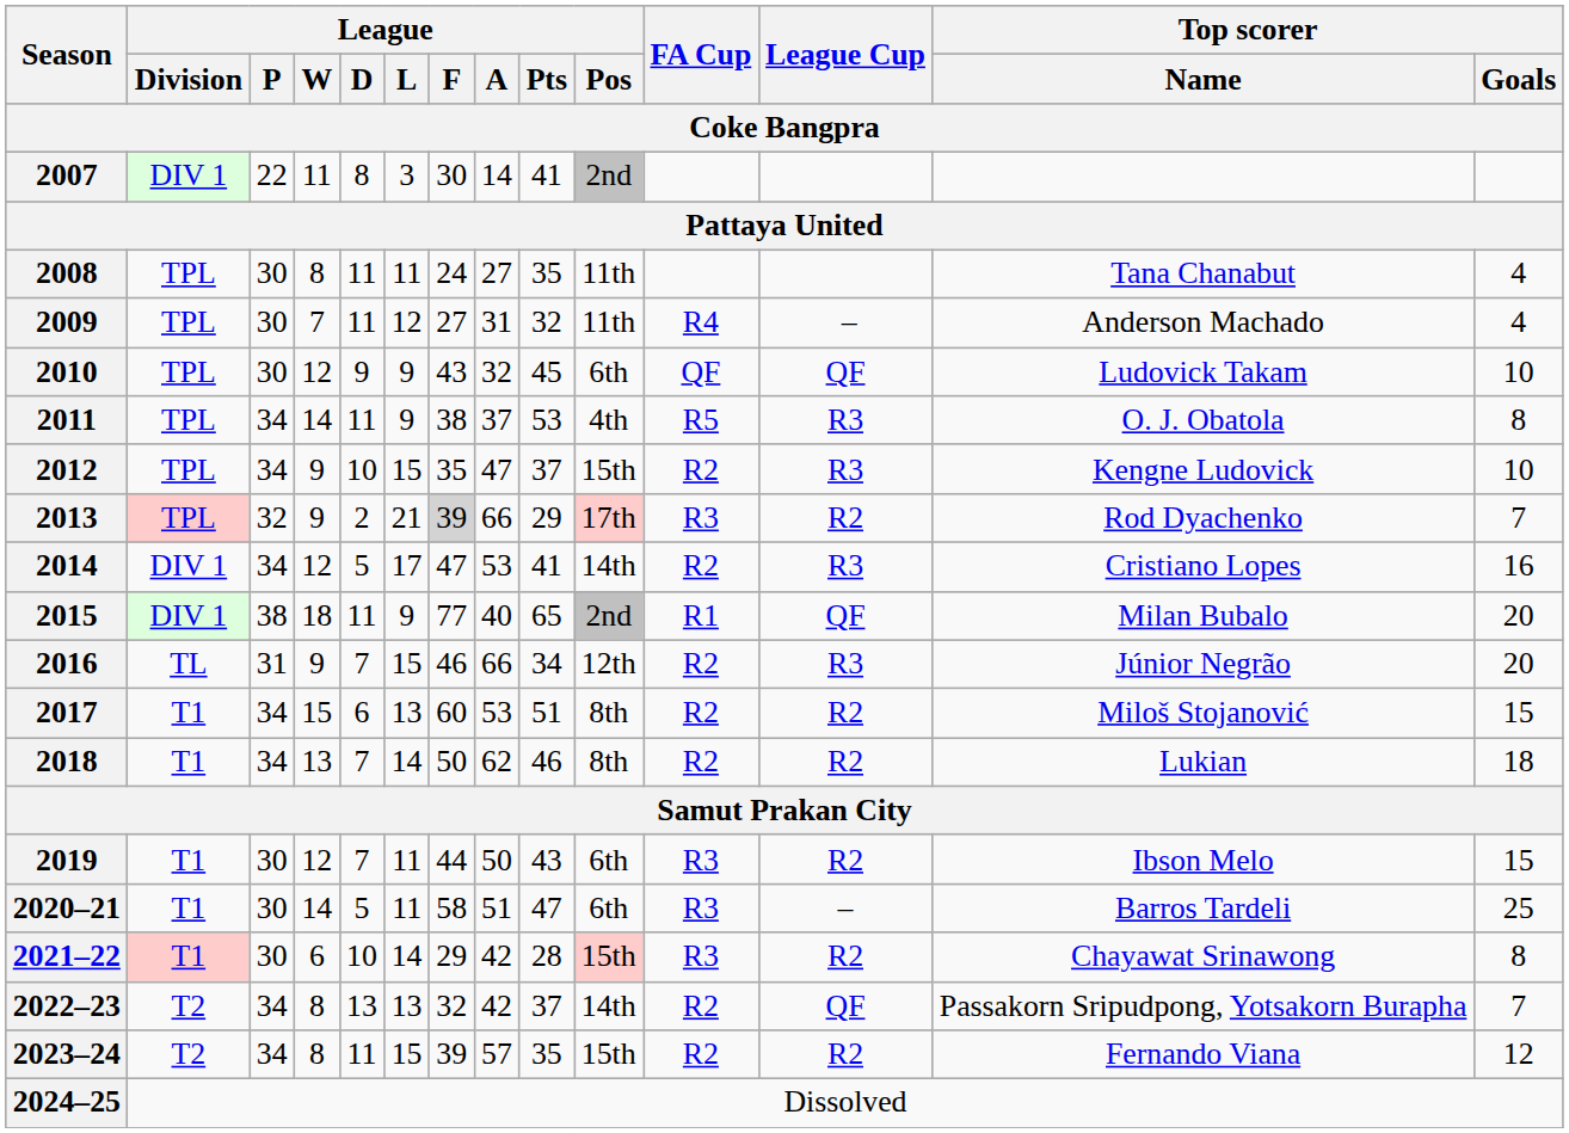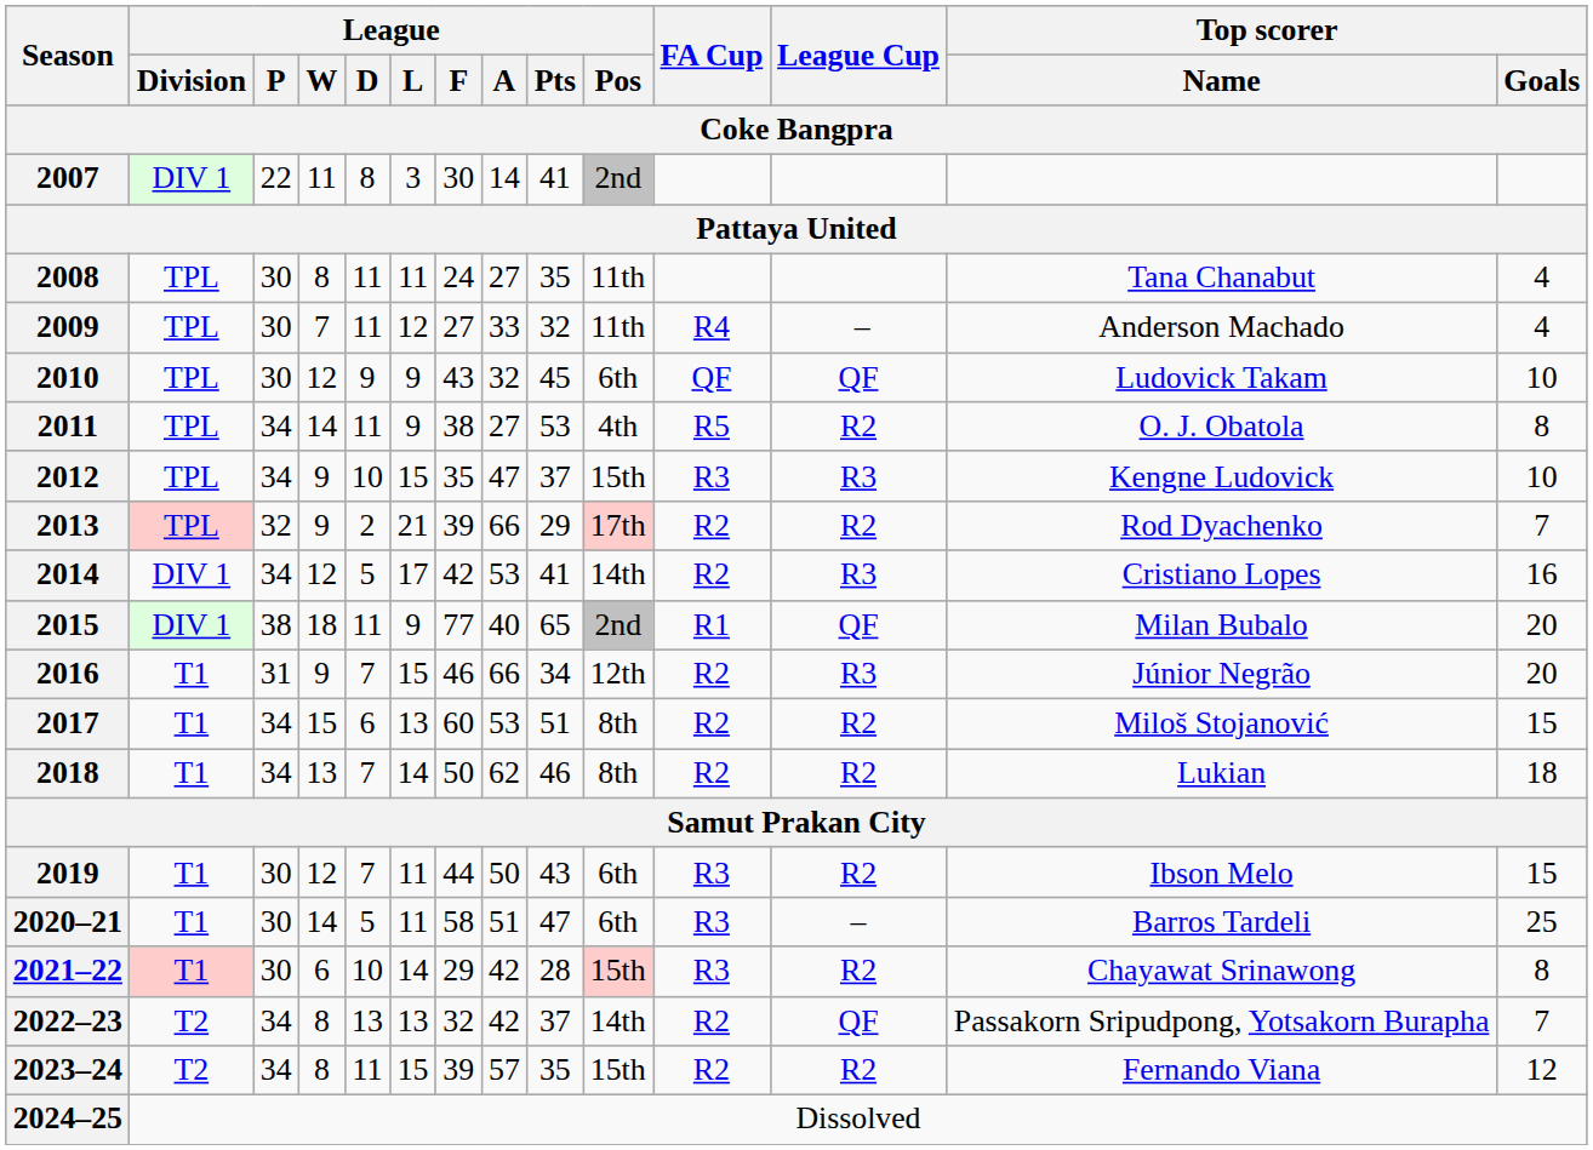 <table class="wikitable" style="text-align: center">
 <tr>
 <th rowspan=2>Season</th>
 <th colspan=9>League</th>
 <th rowspan=2><a href='#'>FA Cup</a></th>
 <th rowspan=2><a href='#'>League Cup</a></th>
 <th colspan=2>Top scorer</th>
 </tr>
 <tr>
 <th>Division</th>
 <th>P</th>
 <th>W</th>
 <th>D</th>
 <th>L</th>
 <th>F</th>
 <th>A</th>
 <th>Pts</th>
 <th>Pos</th>
 <th>Name</th>
 <th>Goals</th>
 </tr>
 <tr>
 <th colspan="17">Coke Bangpra</th>
 </tr>
 <tr>
 <th>2007</th>
 <td bgcolor="#DDFFDD"><a href='#'>DIV 1</a></td>
 <td>22</td>
 <td>11</td>
 <td>8</td>
 <td>3</td>
 <td>30</td>
 <td>14</td>
 <td>41</td>
 <td bgcolor=silver>2nd</td>
 <td></td>
 <td></td>
 <td></td>
 <td></td>
 </tr>
 <tr>
 <th colspan="17">Pattaya United</th>
 </tr>
 <tr>
 <th>2008</th>
 <td><a href='#'>TPL</a></td>
 <td>30</td>
 <td>8</td>
 <td>11</td>
 <td>11</td>
 <td>24</td>
 <td>27</td>
 <td>35</td>
 <td>11th</td>
 <td></td>
 <td></td>
 <td><a href='#'>Tana Chanabut</a></td>
 <td>4</td>
 </tr>
 <tr>
 <th>2009</th>
 <td><a href='#'>TPL</a></td>
 <td>30</td>
 <td>7</td>
 <td>11</td>
 <td>12</td>
 <td>27</td>
-<td>31</td>
+<td>33</td>
 <td>32</td>
 <td>11th</td>
 <td><a href='#'>R4</a></td>
 <td> –</td>
 <td>Anderson Machado</td>
 <td>4</td>
 </tr>
 <tr>
 <th>2010</th>
 <td><a href='#'>TPL</a></td>
 <td>30</td>
 <td>12</td>
 <td>9</td>
 <td>9</td>
 <td>43</td>
 <td>32</td>
 <td>45</td>
 <td>6th</td>
 <td><a href='#'>QF</a></td>
 <td><a href='#'>QF</a></td>
 <td><a href='#'>Ludovick Takam</a></td>
 <td>10</td>
 </tr>
 <tr>
 <th>2011</th>
 <td><a href='#'>TPL</a></td>
 <td>34</td>
 <td>14</td>
 <td>11</td>
 <td>9</td>
 <td>38</td>
-<td>37</td>
+<td>27</td>
 <td>53</td>
 <td>4th</td>
 <td><a href='#'>R5</a></td>
-<td><a href='#'>R3</a></td>
+<td><a href='#'>R2</a></td>
 <td><a href='#'>O. J. Obatola</a></td>
 <td>8</td>
 </tr>
 <tr>
 <th>2012</th>
 <td><a href='#'>TPL</a></td>
 <td>34</td>
 <td>9</td>
 <td>10</td>
 <td>15</td>
 <td>35</td>
 <td>47</td>
 <td>37</td>
 <td>15th</td>
-<td><a href='#'>R2</a></td>
+<td><a href='#'>R3</a></td>
 <td><a href='#'>R3</a></td>
 <td><a href='#'>Kengne Ludovick</a></td>
 <td>10</td>
 </tr>
 <tr>
 <th>2013</th>
 <td bgcolor="#FFCCCC"><a href='#'>TPL</a></td>
 <td>32</td>
 <td>9</td>
 <td>2</td>
 <td>21</td>
-<td style="background: lightgrey;">39</td>
+<td>39</td>
 <td>66</td>
 <td>29</td>
 <td bgcolor="#FFCCCC">17th</td>
-<td><a href='#'>R3</a></td>
+<td><a href='#'>R2</a></td>
 <td><a href='#'>R2</a></td>
 <td><a href='#'>Rod Dyachenko</a></td>
 <td>7</td>
 </tr>
 <tr>
 <th>2014</th>
 <td><a href='#'>DIV 1</a></td>
 <td>34</td>
 <td>12</td>
 <td>5</td>
 <td>17</td>
-<td>47</td>
+<td>42</td>
 <td>53</td>
 <td>41</td>
 <td>14th</td>
 <td><a href='#'>R2</a></td>
 <td><a href='#'>R3</a></td>
 <td><a href='#'>Cristiano Lopes</a></td>
 <td>16</td>
 </tr>
 <tr>
 <th>2015</th>
 <td bgcolor="#DDFFDD"><a href='#'>DIV 1</a></td>
 <td>38</td>
 <td>18</td>
 <td>11</td>
 <td>9</td>
 <td>77</td>
 <td>40</td>
 <td>65</td>
 <td bgcolor=silver>2nd</td>
 <td><a href='#'>R1</a></td>
 <td><a href='#'>QF</a></td>
 <td><a href='#'>Milan Bubalo</a></td>
 <td>20</td>
 </tr>
 <tr>
 <th>2016</th>
-<td><a href='#'>TL</a></td>
+<td><a href='#'>T1</a></td>
 <td>31</td>
 <td>9</td>
 <td>7</td>
 <td>15</td>
 <td>46</td>
 <td>66</td>
 <td>34</td>
 <td>12th</td>
 <td><a href='#'>R2</a></td>
 <td><a href='#'>R3</a></td>
 <td><a href='#'>Júnior Negrão</a></td>
 <td>20</td>
 </tr>
 <tr>
 <th>2017</th>
 <td><a href='#'>T1</a></td>
 <td>34</td>
 <td>15</td>
 <td>6</td>
 <td>13</td>
 <td>60</td>
 <td>53</td>
 <td>51</td>
 <td>8th</td>
 <td><a href='#'>R2</a></td>
 <td><a href='#'>R2</a></td>
 <td><a href='#'>Miloš Stojanović</a></td>
 <td>15</td>
 </tr>
 <tr>
 <th>2018</th>
 <td><a href='#'>T1</a></td>
 <td>34</td>
 <td>13</td>
 <td>7</td>
 <td>14</td>
 <td>50</td>
 <td>62</td>
 <td>46</td>
 <td>8th</td>
 <td><a href='#'>R2</a></td>
 <td><a href='#'>R2</a></td>
 <td><a href='#'>Lukian</a></td>
 <td>18</td>
 </tr>
 <tr>
 <th colspan="17">Samut Prakan City</th>
 </tr>
 <tr>
 <th>2019</th>
 <td><a href='#'>T1</a></td>
 <td>30</td>
 <td>12</td>
 <td>7</td>
 <td>11</td>
 <td>44</td>
 <td>50</td>
 <td>43</td>
 <td>6th</td>
 <td><a href='#'>R3</a></td>
 <td><a href='#'>R2</a></td>
 <td><a href='#'>Ibson Melo</a></td>
 <td>15</td>
 </tr>
 <tr>
 <th>2020–21</th>
 <td><a href='#'>T1</a></td>
 <td>30</td>
 <td>14</td>
 <td>5</td>
 <td>11</td>
 <td>58</td>
 <td>51</td>
 <td>47</td>
 <td>6th</td>
 <td><a href='#'>R3</a></td>
 <td>–</td>
 <td><a href='#'>Barros Tardeli</a></td>
 <td>25</td>
 </tr>
 <tr>
 <th><a href='#'>2021–22</a></th>
 <td bgcolor="#FFCCCC"><a href='#'>T1</a></td>
 <td>30</td>
 <td>6</td>
 <td>10</td>
 <td>14</td>
 <td>29</td>
 <td>42</td>
 <td>28</td>
 <td bgcolor="#FFCCCC">15th</td>
 <td><a href='#'>R3</a></td>
 <td><a href='#'>R2</a></td>
 <td><a href='#'>Chayawat Srinawong</a></td>
 <td>8</td>
 </tr>
 <tr>
 <th>2022–23</th>
 <td><a href='#'>T2</a></td>
 <td>34</td>
 <td>8</td>
 <td>13</td>
 <td>13</td>
 <td>32</td>
 <td>42</td>
 <td>37</td>
 <td>14th</td>
 <td><a href='#'>R2</a></td>
 <td><a href='#'>QF</a></td>
 <td>Passakorn Sripudpong, <a href='#'>Yotsakorn Burapha</a></td>
 <td>7</td>
 </tr>
 <tr>
 <th>2023–24</th>
 <td><a href='#'>T2</a></td>
 <td>34</td>
 <td>8</td>
 <td>11</td>
 <td>15</td>
 <td>39</td>
 <td>57</td>
 <td>35</td>
 <td>15th</td>
 <td><a href='#'>R2</a></td>
 <td><a href='#'>R2</a></td>
 <td><a href='#'>Fernando Viana</a></td>
 <td>12</td>
 </tr>
 <tr>
 <th>2024–25</th>
 <td colspan="13">Dissolved</td>
 </tr>
 <tr>
 </tr>
 </table>
